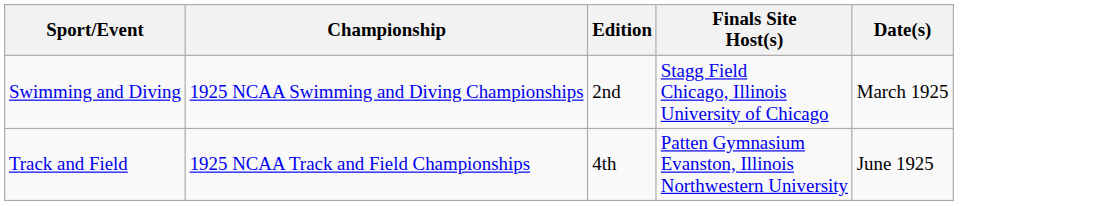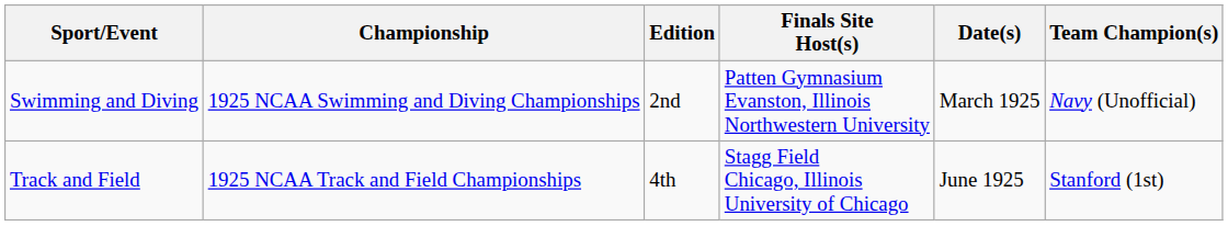 <table class="wikitable sortable" style="text-align:left">
 <tr>
 <th>Sport/Event</th>
 <th>Championship</th>
 <th>Edition</th>
 <th>Finals Site<br>Host(s)</th>
 <th>Date(s)</th>
+<th>Team Champion(s)</th>
 </tr>
 <tr>
 <td><a href='#'>Swimming and Diving</a></td>
 <td><a href='#'>1925 NCAA Swimming and Diving Championships</a></td>
 <td>2nd</td>
-<td><a href='#'>Stagg Field</a><br><a href='#'>Chicago, Illinois</a><br><a href='#'>University of Chicago</a></td>
+<td><a href='#'>Patten Gymnasium</a><br><a href='#'>Evanston, Illinois</a><br><a href='#'>Northwestern University</a></td>
 <td>March 1925</td>
+<td><em><a href='#'>Navy</a></em> (Unofficial)</td>
 </tr>
 <tr>
 <td><a href='#'>Track and Field</a></td>
 <td><a href='#'>1925 NCAA Track and Field Championships</a></td>
 <td>4th</td>
-<td><a href='#'>Patten Gymnasium</a><br><a href='#'>Evanston, Illinois</a><br><a href='#'>Northwestern University</a></td>
+<td><a href='#'>Stagg Field</a><br><a href='#'>Chicago, Illinois</a><br><a href='#'>University of Chicago</a></td>
 <td>June 1925</td>
+<td><a href='#'>Stanford</a> (1st)</td>
 </tr>
 </table>
